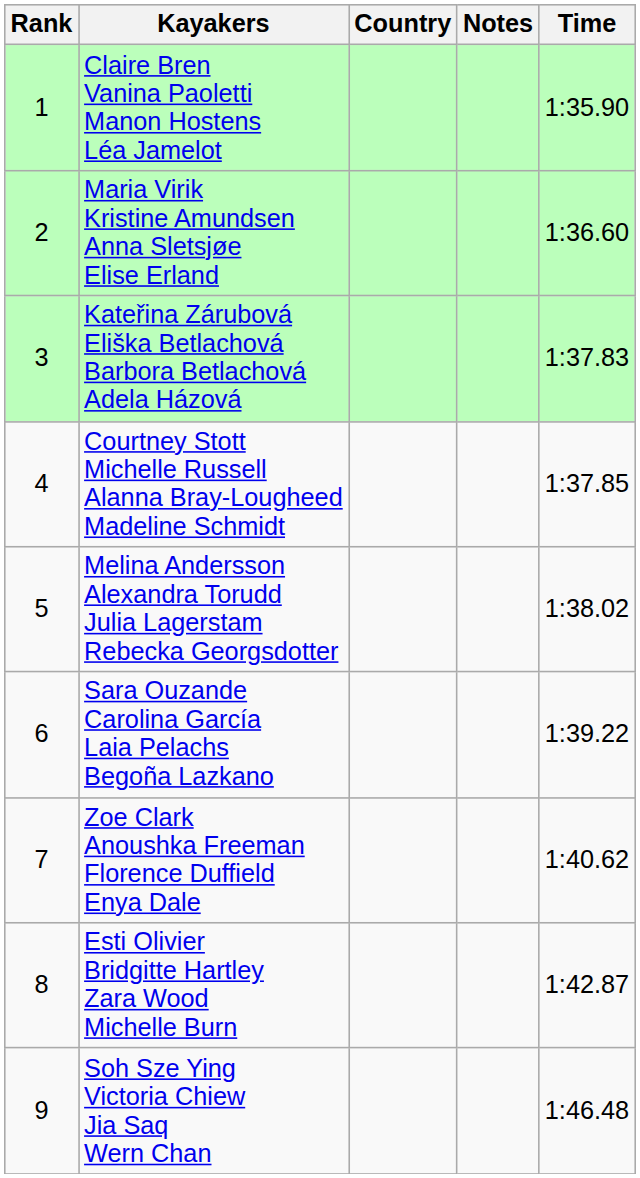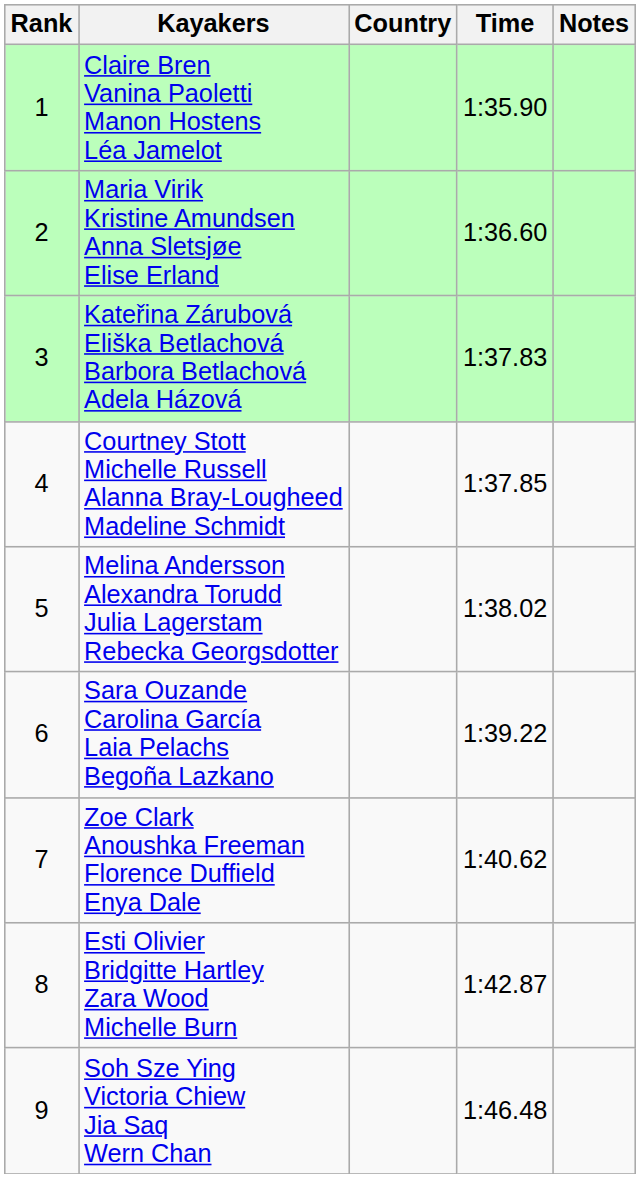 <table class="wikitable" style="text-align:center">
 <tr>
 <th>Rank</th>
 <th>Kayakers</th>
 <th>Country</th>
+<th>Time</th>
 <th>Notes</th>
-<th>Time</th>
 </tr>
 <tr bgcolor=bbffbb>
 <td>1</td>
 <td align="left"><a href='#'>Claire Bren</a><br><a href='#'>Vanina Paoletti</a><br><a href='#'>Manon Hostens</a><br><a href='#'>Léa Jamelot</a></td>
 <td align="left"></td>
+<td>1:35.90</td>
 <td></td>
-<td>1:35.90</td>
 </tr>
 <tr bgcolor=bbffbb>
 <td>2</td>
 <td align="left"><a href='#'>Maria Virik</a><br><a href='#'>Kristine Amundsen</a><br><a href='#'>Anna Sletsjøe</a><br><a href='#'>Elise Erland</a></td>
 <td align="left"></td>
+<td>1:36.60</td>
 <td></td>
-<td>1:36.60</td>
 </tr>
 <tr bgcolor=bbffbb>
 <td>3</td>
 <td align="left"><a href='#'>Kateřina Zárubová</a><br><a href='#'>Eliška Betlachová</a><br><a href='#'>Barbora Betlachová</a><br><a href='#'>Adela Házová</a></td>
 <td align="left"></td>
+<td>1:37.83</td>
 <td></td>
-<td>1:37.83</td>
 </tr>
 <tr>
 <td>4</td>
 <td align="left"><a href='#'>Courtney Stott</a><br><a href='#'>Michelle Russell</a><br><a href='#'>Alanna Bray-Lougheed</a><br><a href='#'>Madeline Schmidt</a></td>
 <td align="left"></td>
+<td>1:37.85</td>
 <td></td>
-<td>1:37.85</td>
 </tr>
 <tr>
 <td>5</td>
 <td align="left"><a href='#'>Melina Andersson</a><br><a href='#'>Alexandra Torudd</a><br><a href='#'>Julia Lagerstam</a><br><a href='#'>Rebecka Georgsdotter</a></td>
 <td align="left"></td>
+<td>1:38.02</td>
 <td></td>
-<td>1:38.02</td>
 </tr>
 <tr>
 <td>6</td>
 <td align="left"><a href='#'>Sara Ouzande</a><br><a href='#'>Carolina García</a><br><a href='#'>Laia Pelachs</a><br><a href='#'>Begoña Lazkano</a></td>
 <td align="left"></td>
+<td>1:39.22</td>
 <td></td>
-<td>1:39.22</td>
 </tr>
 <tr>
 <td>7</td>
 <td align="left"><a href='#'>Zoe Clark</a><br><a href='#'>Anoushka Freeman</a><br><a href='#'>Florence Duffield</a><br><a href='#'>Enya Dale</a></td>
 <td align="left"></td>
+<td>1:40.62</td>
 <td></td>
-<td>1:40.62</td>
 </tr>
 <tr>
 <td>8</td>
 <td align="left"><a href='#'>Esti Olivier</a><br><a href='#'>Bridgitte Hartley</a><br><a href='#'>Zara Wood</a><br><a href='#'>Michelle Burn</a></td>
 <td align="left"></td>
+<td>1:42.87</td>
 <td></td>
-<td>1:42.87</td>
 </tr>
 <tr>
 <td>9</td>
 <td align="left"><a href='#'>Soh Sze Ying</a><br><a href='#'>Victoria Chiew</a><br><a href='#'>Jia Saq</a><br><a href='#'>Wern Chan</a></td>
 <td align="left"></td>
+<td>1:46.48</td>
 <td></td>
-<td>1:46.48</td>
 </tr>
 </table>
